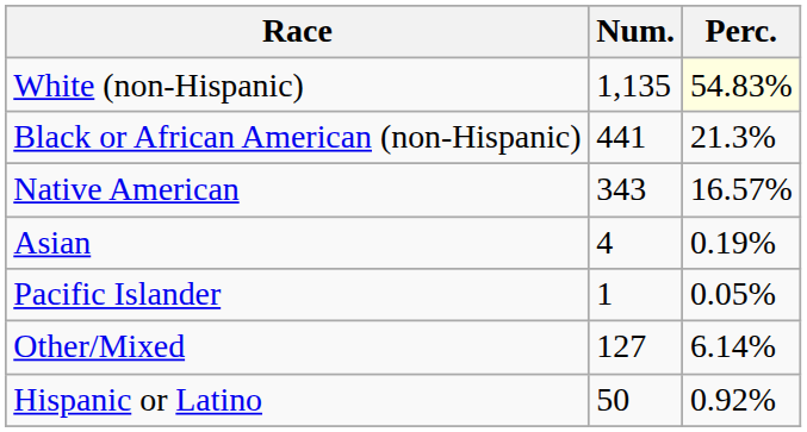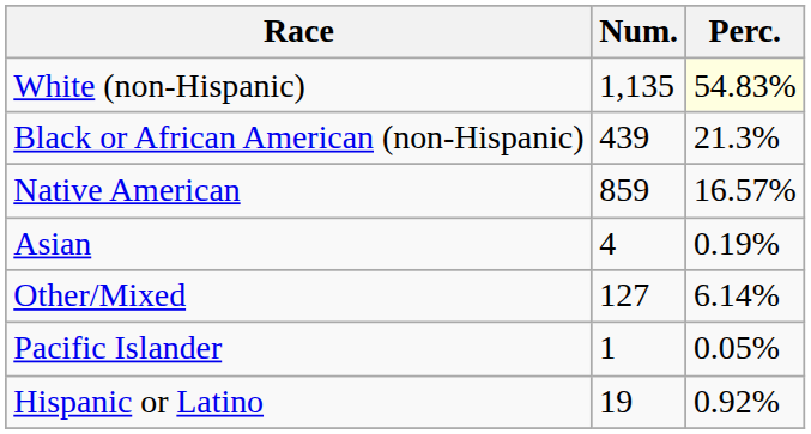 <table class="wikitable">
 <tr>
 <th>Race</th>
 <th>Num.</th>
 <th>Perc.</th>
 </tr>
 <tr>
 <td><a href='#'>White</a> (non-Hispanic)</td>
 <td>1,135</td>
 <td style="background: lightyellow;">54.83%</td>
 </tr>
 <tr>
 <td><a href='#'>Black or African American</a> (non-Hispanic)</td>
-<td>441</td>
+<td>439</td>
 <td>21.3%</td>
 </tr>
 <tr>
 <td><a href='#'>Native American</a></td>
-<td>343</td>
+<td>859</td>
 <td>16.57%</td>
 </tr>
 <tr>
 <td><a href='#'>Asian</a></td>
 <td>4</td>
 <td>0.19%</td>
 </tr>
 <tr>
+<td><a href='#'>Other/Mixed</a></td>
+<td>127</td>
+<td>6.14%</td>
+</tr>
+<tr>
 <td><a href='#'>Pacific Islander</a></td>
 <td>1</td>
 <td>0.05%</td>
 </tr>
 <tr>
-<td><a href='#'>Other/Mixed</a></td>
-<td>127</td>
-<td>6.14%</td>
-</tr>
-<tr>
 <td><a href='#'>Hispanic</a> or <a href='#'>Latino</a></td>
-<td>50</td>
+<td>19</td>
 <td>0.92%</td>
 </tr>
 </table>
